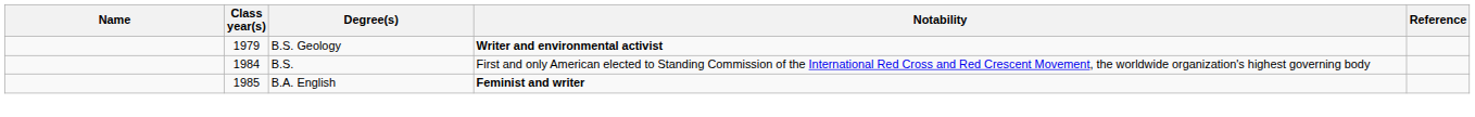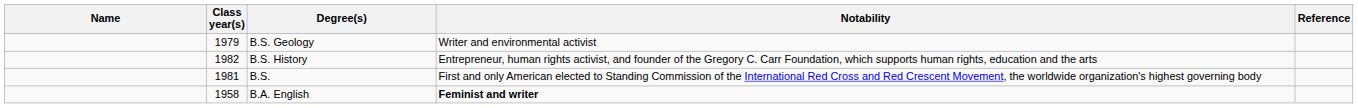 <table class="wikitable sortable" style="width:100%">
 <tr>
 <th style="width:15%;" class="unsortable">Name</th>
 <th style="width:3%;">Class year(s)</th>
 <th style="width:14%;">Degree(s)</th>
 <th style="width:*;" class="unsortable">Notability</th>
 <th style="width:3%;" class="unsortable">Reference</th>
 </tr>
 <tr>
 <td></td>
 <td style="text-align:center;">1979</td>
 <td>B.S. Geology</td>
-<td><strong>Writer and environmental activist</strong></td>
+<td>Writer and environmental activist</td>
 <td style="text-align:center;"></td>
 </tr>
 <tr>
 <td></td>
-<td style="text-align:center;">1984</td>
+<td style="text-align:center;">1982</td>
+<td>B.S. History</td>
+<td>Entrepreneur, human rights activist, and founder of the Gregory C. Carr Foundation, which supports human rights, education and the arts</td>
+<td style="text-align:center;"></td>
+</tr>
+<tr>
+<td></td>
+<td style="text-align:center;">1981</td>
 <td>B.S.</td>
 <td>First and only American elected to Standing Commission of the <a href='#'>International Red Cross and Red Crescent Movement</a>, the worldwide organization's highest governing body</td>
 <td style="text-align:center;"></td>
 </tr>
 <tr>
 <td></td>
-<td style="text-align:center;">1985</td>
+<td style="text-align:center;">1958</td>
 <td>B.A. English</td>
 <td><strong>Feminist and writer</strong></td>
 <td style="text-align:center;"></td>
 </tr>
 </table>
